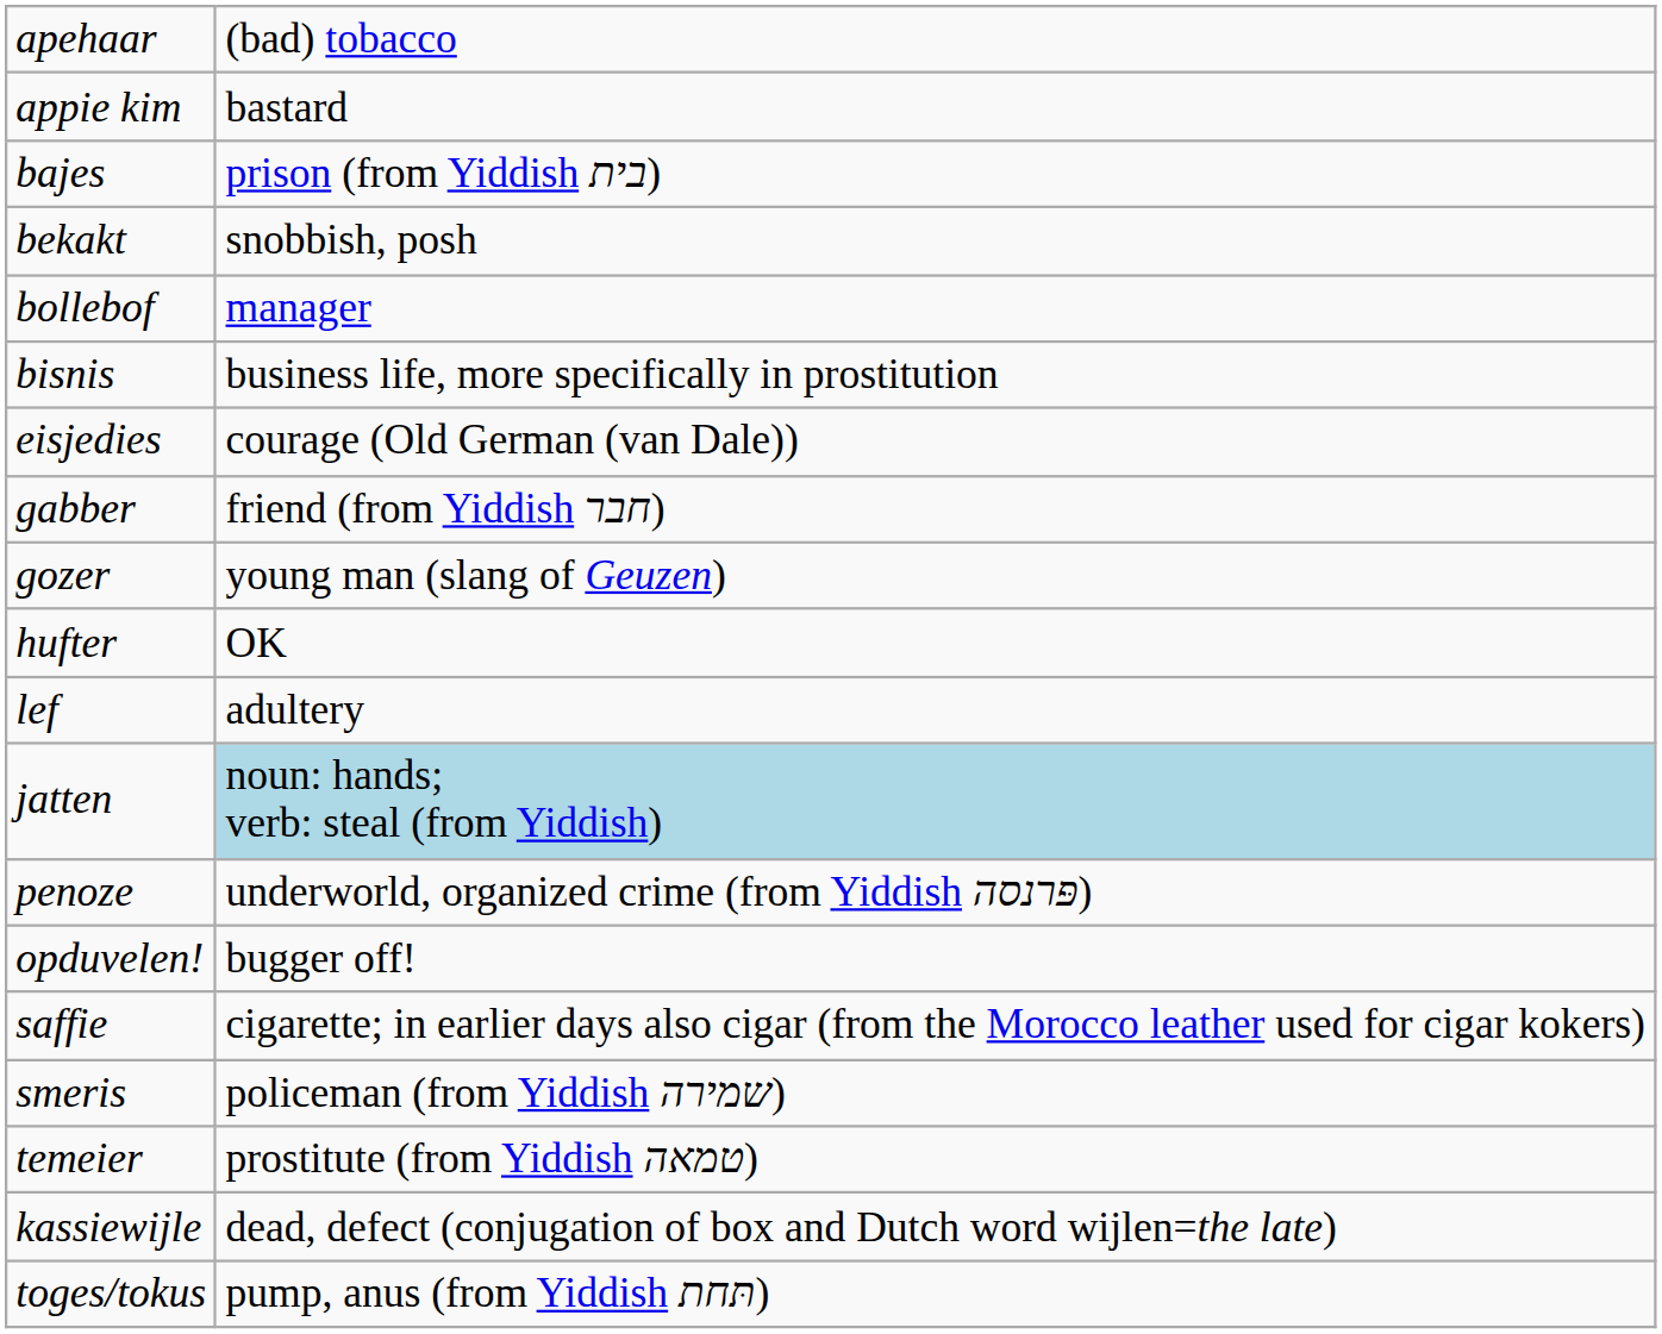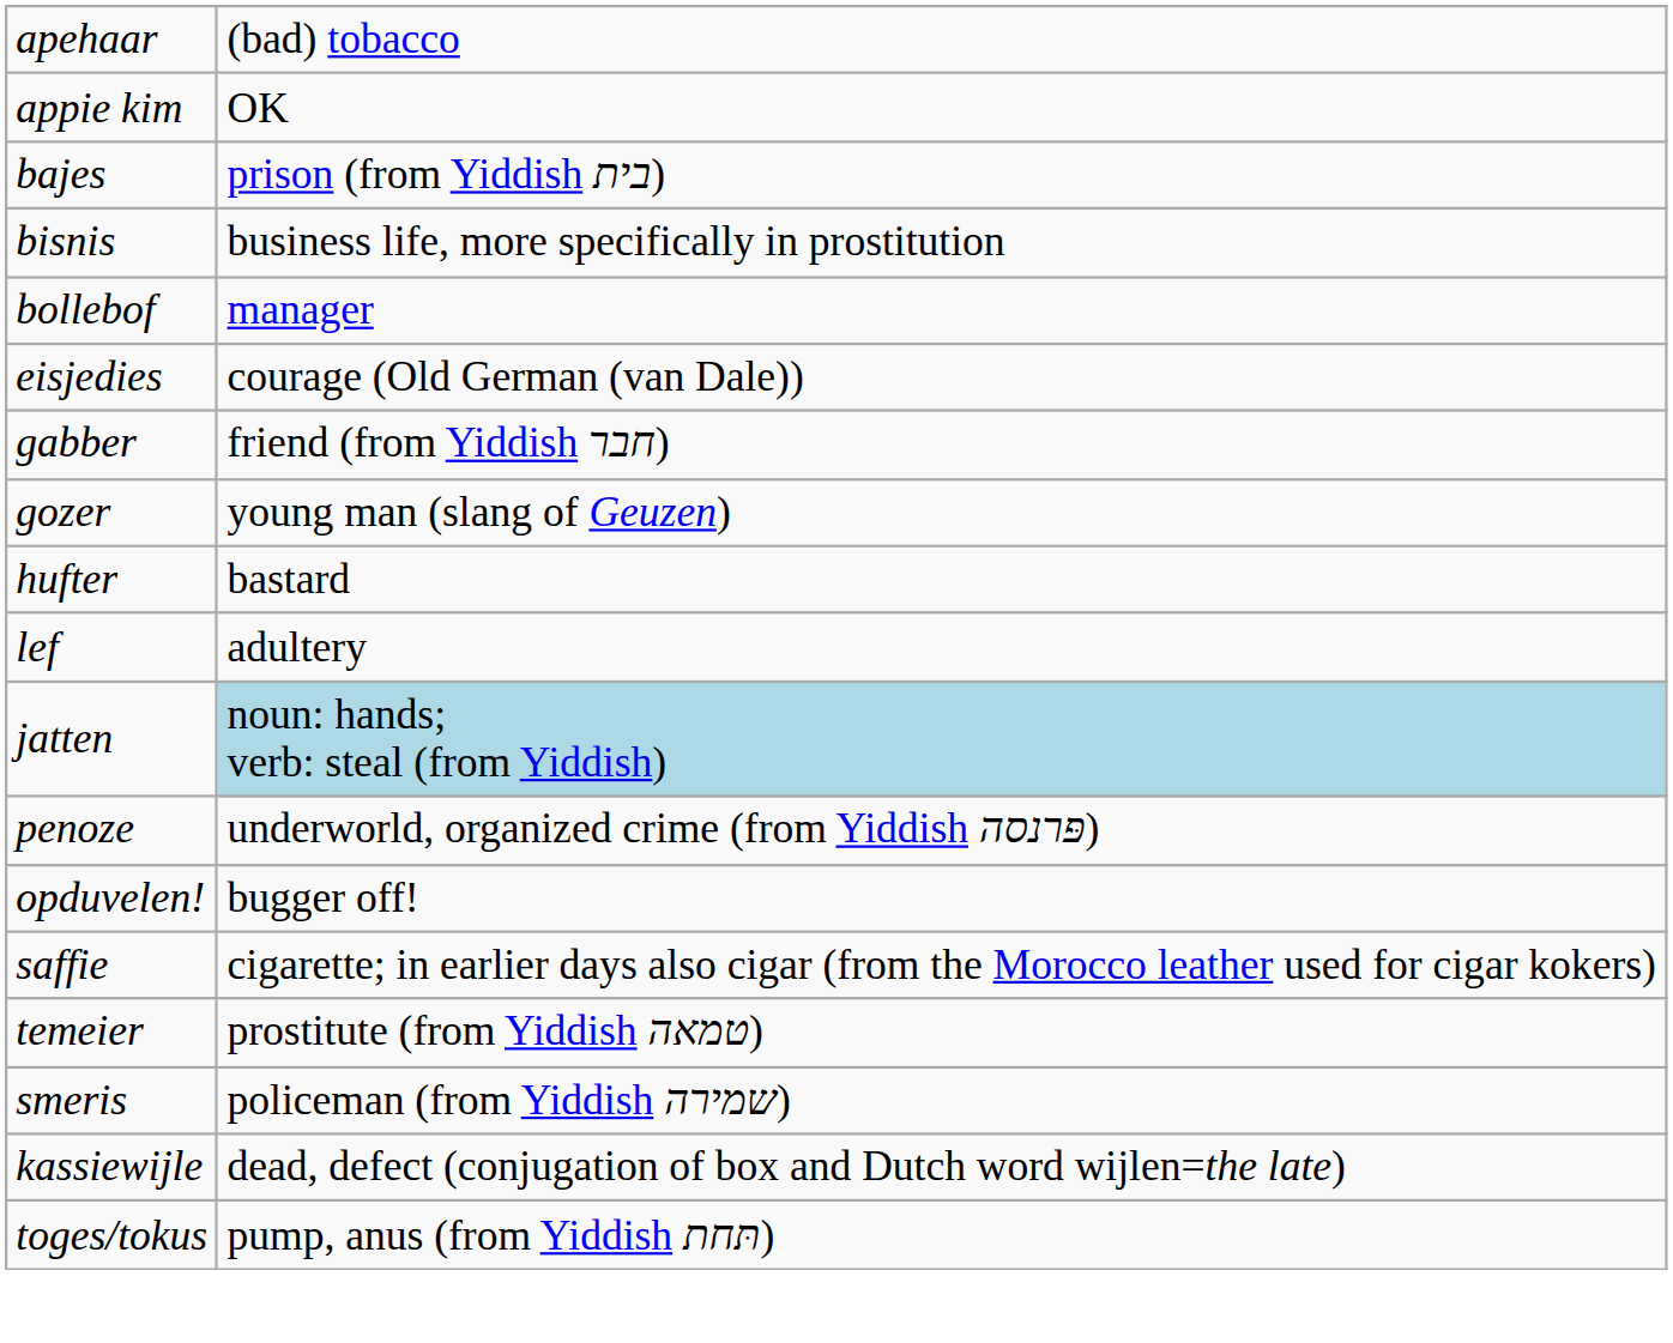 <table class="wikitable">
 <tr>
 <td><em>apehaar</em></td>
 <td>(bad) <a href='#'>tobacco</a></td>
 </tr>
 <tr>
 <td><em>appie kim</em></td>
-<td>bastard</td>
+<td>OK</td>
 </tr>
 <tr>
 <td><em>bajes</em></td>
 <td><a href='#'>prison</a> (from <a href='#'>Yiddish</a> <em>בית</em>)</td>
 </tr>
 <tr>
-<td><em>bekakt</em></td>
-<td>snobbish, posh</td>
+<td><em>bisnis</em></td>
+<td>business life, more specifically in prostitution</td>
 </tr>
 <tr>
 <td><em>bollebof</em></td>
 <td><a href='#'>manager</a></td>
-</tr>
-<tr>
-<td><em>bisnis</em></td>
-<td>business life, more specifically in prostitution</td>
 </tr>
 <tr>
 <td><em>eisjedies</em></td>
 <td>courage (Old German (van Dale))</td>
 </tr>
 <tr>
 <td><em>gabber</em></td>
 <td>friend (from <a href='#'>Yiddish</a> <em>חבר</em>)</td>
 </tr>
 <tr>
 <td><em>gozer</em></td>
 <td>young man (slang of <em><a href='#'>Geuzen</a></em>)</td>
 </tr>
 <tr>
 <td><em>hufter</em></td>
-<td>OK</td>
+<td>bastard</td>
 </tr>
 <tr>
 <td><em>lef</em></td>
 <td>adultery</td>
 </tr>
 <tr>
 <td><em>jatten</em></td>
 <td style="background: lightblue;">noun: hands;<br>verb: steal (from <a href='#'>Yiddish</a>)</td>
 </tr>
 <tr>
 <td><em>penoze</em></td>
 <td>underworld, organized crime (from <a href='#'>Yiddish</a> <em>פּרנסה</em>)</td>
 </tr>
 <tr>
 <td><em>opduvelen!</em></td>
 <td>bugger off!</td>
 </tr>
 <tr>
 <td><em>saffie</em></td>
 <td>cigarette; in earlier days also cigar (from the <a href='#'>Morocco leather</a> used for cigar kokers)</td>
 </tr>
 <tr>
+<td><em>temeier</em></td>
+<td>prostitute (from <a href='#'>Yiddish</a> <em>טמאה</em>)</td>
+</tr>
+<tr>
 <td><em>smeris</em></td>
 <td>policeman (from <a href='#'>Yiddish</a> <em>שמירה</em>)</td>
-</tr>
-<tr>
-<td><em>temeier</em></td>
-<td>prostitute (from <a href='#'>Yiddish</a> <em>טמאה</em>)</td>
 </tr>
 <tr>
 <td><em>kassiewijle</em></td>
 <td>dead, defect (conjugation of box and Dutch word wijlen=<em>the late</em>)</td>
 </tr>
 <tr>
 <td><em>toges/tokus</em></td>
 <td>pump, anus (from <a href='#'>Yiddish</a> <em>תּחת</em>)</td>
 </tr>
 </table>
